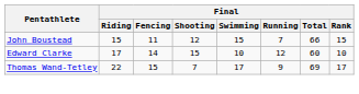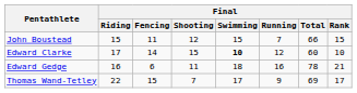 <table class=wikitable style="font-size:90%">
 <tr>
 <th rowspan=2>Pentathlete</th>
 <th colspan=7>Final</th>
 </tr>
 <tr>
 <th>Riding</th>
 <th>Fencing</th>
 <th>Shooting</th>
 <th>Swimming</th>
 <th>Running</th>
 <th>Total</th>
 <th>Rank</th>
 </tr>
 <tr>
 <td><a href='#'>John Boustead</a></td>
 <td align=center>15</td>
 <td align=center>11</td>
 <td align=center>12</td>
 <td align=center>15</td>
 <td align=center>7</td>
 <td align=center>66</td>
 <td align=center>15</td>
 </tr>
 <tr>
 <td><a href='#'>Edward Clarke</a></td>
 <td align=center>17</td>
 <td align=center>14</td>
 <td align=center>15</td>
-<td align=center>10</td>
+<td align=center><strong>10</strong></td>
 <td align=center>12</td>
 <td align=center>60</td>
 <td align=center>10</td>
+</tr>
+<tr>
+<td><a href='#'>Edward Gedge</a></td>
+<td align=center>16</td>
+<td align=center>6</td>
+<td align=center>11</td>
+<td align=center>18</td>
+<td align=center>16</td>
+<td align=center>78</td>
+<td align=center>21</td>
 </tr>
 <tr>
 <td><a href='#'>Thomas Wand-Tetley</a></td>
 <td align=center>22</td>
 <td align=center>15</td>
 <td align=center>7</td>
 <td align=center>17</td>
 <td align=center>9</td>
 <td align=center>69</td>
 <td align=center>17</td>
 </tr>
 </table>
